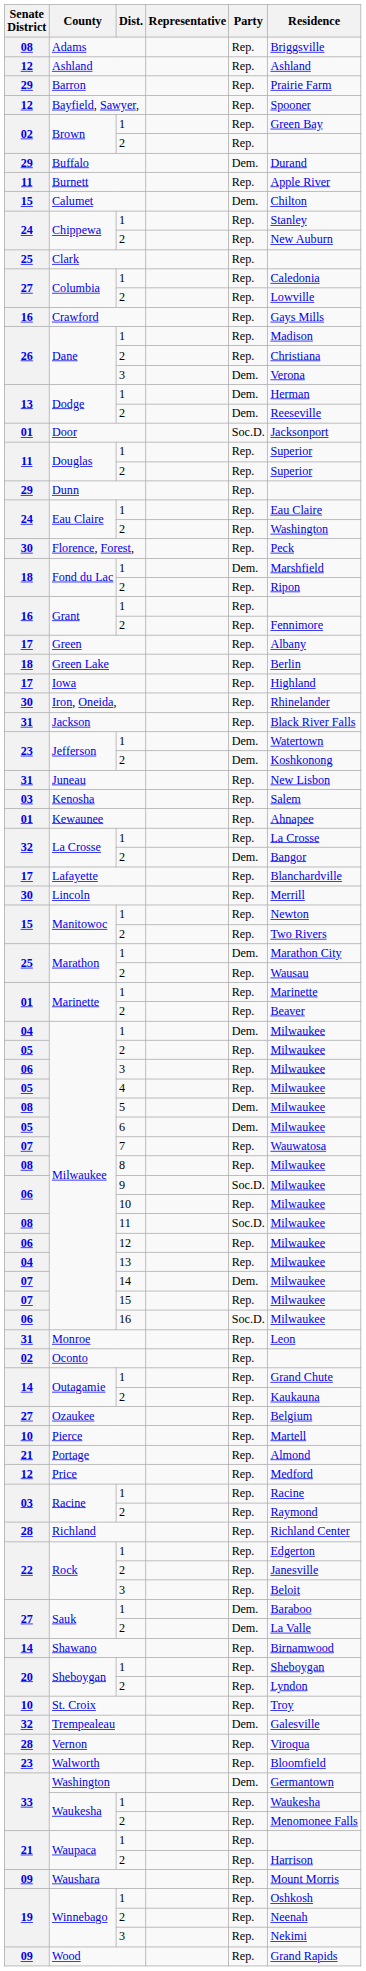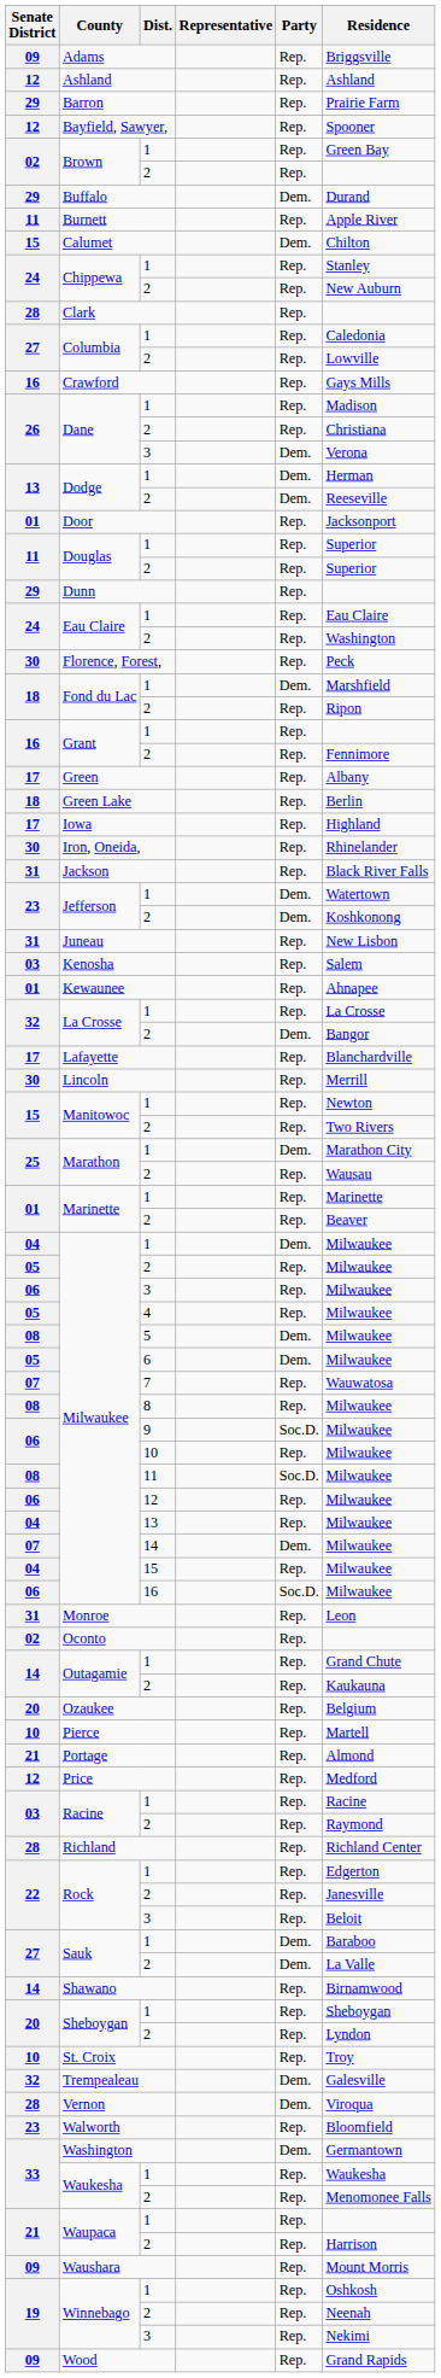 <table class="wikitable sortable">
 <tr>
 <th>Senate<br>District</th>
 <th>County</th>
 <th>Dist.</th>
 <th>Representative</th>
 <th>Party</th>
 <th>Residence</th>
 </tr>
 <tr>
-<th><a href='#'>08</a></th>
+<th><a href='#'>09</a></th>
 <td text-align="left" colspan="2"><a href='#'>Adams</a> </td>
 <td></td>
 <td>Rep.</td>
 <td><a href='#'>Briggsville</a></td>
 </tr>
 <tr>
 <th><a href='#'>12</a></th>
 <td text-align="left" colspan="2"><a href='#'>Ashland</a></td>
 <td></td>
 <td>Rep.</td>
 <td><a href='#'>Ashland</a></td>
 </tr>
 <tr>
 <th><a href='#'>29</a></th>
 <td text-align="left" colspan="2"><a href='#'>Barron</a></td>
 <td></td>
 <td>Rep.</td>
 <td><a href='#'>Prairie Farm</a></td>
 </tr>
 <tr>
 <th><a href='#'>12</a></th>
 <td text-align="left" colspan="2"><a href='#'>Bayfield</a>, <a href='#'>Sawyer</a>, </td>
 <td></td>
 <td>Rep.</td>
 <td><a href='#'>Spooner</a></td>
 </tr>
 <tr>
 <th rowspan="2"><a href='#'>02</a></th>
 <td text-align="left" rowspan="2"><a href='#'>Brown</a></td>
 <td>1</td>
 <td></td>
 <td>Rep.</td>
 <td><a href='#'>Green Bay</a></td>
 </tr>
 <tr>
 <td>2</td>
 <td></td>
 <td>Rep.</td>
 <td></td>
 </tr>
 <tr>
 <th><a href='#'>29</a></th>
 <td text-align="left" colspan="2"><a href='#'>Buffalo</a> </td>
 <td></td>
 <td>Dem.</td>
 <td><a href='#'>Durand</a></td>
 </tr>
 <tr>
 <th><a href='#'>11</a></th>
 <td text-align="left" colspan="2"><a href='#'>Burnett</a> </td>
 <td></td>
 <td>Rep.</td>
 <td><a href='#'>Apple River</a></td>
 </tr>
 <tr>
 <th><a href='#'>15</a></th>
 <td text-align="left" colspan="2"><a href='#'>Calumet</a></td>
 <td></td>
 <td>Dem.</td>
 <td><a href='#'>Chilton</a></td>
 </tr>
 <tr>
 <th rowspan="2"><a href='#'>24</a></th>
 <td text-align="left" rowspan="2"><a href='#'>Chippewa</a> </td>
 <td>1</td>
 <td></td>
 <td>Rep.</td>
 <td><a href='#'>Stanley</a></td>
 </tr>
 <tr>
 <td>2</td>
 <td></td>
 <td>Rep.</td>
 <td><a href='#'>New Auburn</a></td>
 </tr>
 <tr>
-<th><a href='#'>25</a></th>
+<th><a href='#'>28</a></th>
 <td text-align="left" colspan="2"><a href='#'>Clark</a></td>
 <td></td>
 <td>Rep.</td>
 <td></td>
 </tr>
 <tr>
 <th rowspan="2"><a href='#'>27</a></th>
 <td text-align="left" rowspan="2"><a href='#'>Columbia</a></td>
 <td>1</td>
 <td></td>
 <td>Rep.</td>
 <td><a href='#'>Caledonia</a></td>
 </tr>
 <tr>
 <td>2</td>
 <td></td>
 <td>Rep.</td>
 <td><a href='#'>Lowville</a></td>
 </tr>
 <tr>
 <th><a href='#'>16</a></th>
 <td text-align="left" colspan="2"><a href='#'>Crawford</a></td>
 <td></td>
 <td>Rep.</td>
 <td><a href='#'>Gays Mills</a></td>
 </tr>
 <tr>
 <th rowspan="3"><a href='#'>26</a></th>
 <td text-align="left" rowspan="3"><a href='#'>Dane</a></td>
 <td>1</td>
 <td></td>
 <td>Rep.</td>
 <td><a href='#'>Madison</a></td>
 </tr>
 <tr>
 <td>2</td>
 <td></td>
 <td>Rep.</td>
 <td><a href='#'>Christiana</a></td>
 </tr>
 <tr>
 <td>3</td>
 <td></td>
 <td>Dem.</td>
 <td><a href='#'>Verona</a></td>
 </tr>
 <tr>
 <th rowspan="2"><a href='#'>13</a></th>
 <td text-align="left" rowspan="2"><a href='#'>Dodge</a></td>
 <td>1</td>
 <td></td>
 <td>Dem.</td>
 <td><a href='#'>Herman</a></td>
 </tr>
 <tr>
 <td>2</td>
 <td></td>
 <td>Dem.</td>
 <td><a href='#'>Reeseville</a></td>
 </tr>
 <tr>
 <th><a href='#'>01</a></th>
 <td text-align="left" colspan="2"><a href='#'>Door</a></td>
 <td></td>
-<td>Soc.D.</td>
+<td>Rep.</td>
 <td><a href='#'>Jacksonport</a></td>
 </tr>
 <tr>
 <th rowspan="2"><a href='#'>11</a></th>
 <td text-align="left" rowspan="2"><a href='#'>Douglas</a></td>
 <td>1</td>
 <td></td>
 <td>Rep.</td>
 <td><a href='#'>Superior</a></td>
 </tr>
 <tr>
 <td>2</td>
 <td></td>
 <td>Rep.</td>
 <td><a href='#'>Superior</a></td>
 </tr>
 <tr>
 <th><a href='#'>29</a></th>
 <td text-align="left" colspan="2"><a href='#'>Dunn</a></td>
 <td></td>
 <td>Rep.</td>
 <td></td>
 </tr>
 <tr>
 <th rowspan="2"><a href='#'>24</a></th>
 <td rowspan="2" text-align="left"><a href='#'>Eau Claire</a></td>
 <td>1</td>
 <td></td>
 <td>Rep.</td>
 <td><a href='#'>Eau Claire</a></td>
 </tr>
 <tr>
 <td>2</td>
 <td></td>
 <td>Rep.</td>
 <td><a href='#'>Washington</a></td>
 </tr>
 <tr>
 <th><a href='#'>30</a></th>
 <td text-align="left" colspan="2"><a href='#'>Florence</a>, <a href='#'>Forest</a>, </td>
 <td></td>
 <td>Rep.</td>
 <td><a href='#'>Peck</a></td>
 </tr>
 <tr>
 <th rowspan="2"><a href='#'>18</a></th>
 <td text-align="left" rowspan="2"><a href='#'>Fond du Lac</a></td>
 <td>1</td>
 <td></td>
 <td>Dem.</td>
 <td><a href='#'>Marshfield</a></td>
 </tr>
 <tr>
 <td>2</td>
 <td></td>
 <td>Rep.</td>
 <td><a href='#'>Ripon</a></td>
 </tr>
 <tr>
 <th rowspan="2"><a href='#'>16</a></th>
 <td text-align="left" rowspan="2"><a href='#'>Grant</a></td>
 <td>1</td>
 <td></td>
 <td>Rep.</td>
 <td></td>
 </tr>
 <tr>
 <td>2</td>
 <td></td>
 <td>Rep.</td>
 <td><a href='#'>Fennimore</a></td>
 </tr>
 <tr>
 <th><a href='#'>17</a></th>
 <td text-align="left" colspan="2"><a href='#'>Green</a></td>
 <td></td>
 <td>Rep.</td>
 <td><a href='#'>Albany</a></td>
 </tr>
 <tr>
 <th><a href='#'>18</a></th>
 <td text-align="left" colspan="2"><a href='#'>Green Lake</a></td>
 <td></td>
 <td>Rep.</td>
 <td><a href='#'>Berlin</a></td>
 </tr>
 <tr>
 <th><a href='#'>17</a></th>
 <td text-align="left" colspan="2"><a href='#'>Iowa</a></td>
 <td></td>
 <td>Rep.</td>
 <td><a href='#'>Highland</a></td>
 </tr>
 <tr>
 <th><a href='#'>30</a></th>
 <td text-align="left" colspan="2"><a href='#'>Iron</a>, <a href='#'>Oneida</a>, </td>
 <td></td>
 <td>Rep.</td>
 <td><a href='#'>Rhinelander</a></td>
 </tr>
 <tr>
 <th><a href='#'>31</a></th>
 <td text-align="left" colspan="2"><a href='#'>Jackson</a></td>
 <td></td>
 <td>Rep.</td>
 <td><a href='#'>Black River Falls</a></td>
 </tr>
 <tr>
 <th rowspan="2"><a href='#'>23</a></th>
 <td text-align="left" rowspan="2"><a href='#'>Jefferson</a></td>
 <td>1</td>
 <td></td>
 <td>Dem.</td>
 <td><a href='#'>Watertown</a></td>
 </tr>
 <tr>
 <td>2</td>
 <td></td>
 <td>Dem.</td>
 <td><a href='#'>Koshkonong</a></td>
 </tr>
 <tr>
 <th><a href='#'>31</a></th>
 <td text-align="left" colspan="2"><a href='#'>Juneau</a></td>
 <td></td>
 <td>Rep.</td>
 <td><a href='#'>New Lisbon</a></td>
 </tr>
 <tr>
 <th><a href='#'>03</a></th>
 <td text-align="left" colspan="2"><a href='#'>Kenosha</a></td>
 <td></td>
 <td>Rep.</td>
 <td><a href='#'>Salem</a></td>
 </tr>
 <tr>
 <th><a href='#'>01</a></th>
 <td text-align="left" colspan="2"><a href='#'>Kewaunee</a></td>
 <td></td>
 <td>Rep.</td>
 <td><a href='#'>Ahnapee</a></td>
 </tr>
 <tr>
 <th rowspan="2"><a href='#'>32</a></th>
 <td text-align="left" rowspan="2"><a href='#'>La Crosse</a></td>
 <td>1</td>
 <td></td>
 <td>Rep.</td>
 <td><a href='#'>La Crosse</a></td>
 </tr>
 <tr>
 <td>2</td>
 <td></td>
 <td>Dem.</td>
 <td><a href='#'>Bangor</a></td>
 </tr>
 <tr>
 <th><a href='#'>17</a></th>
 <td text-align="left" colspan="2"><a href='#'>Lafayette</a></td>
 <td></td>
 <td>Rep.</td>
 <td><a href='#'>Blanchardville</a></td>
 </tr>
 <tr>
 <th><a href='#'>30</a></th>
 <td text-align="left" colspan="2"><a href='#'>Lincoln</a></td>
 <td></td>
 <td>Rep.</td>
 <td><a href='#'>Merrill</a></td>
 </tr>
 <tr>
 <th rowspan="2"><a href='#'>15</a></th>
 <td text-align="left" rowspan="2"><a href='#'>Manitowoc</a></td>
 <td>1</td>
 <td></td>
 <td>Rep.</td>
 <td><a href='#'>Newton</a></td>
 </tr>
 <tr>
 <td>2</td>
 <td></td>
 <td>Rep.</td>
 <td><a href='#'>Two Rivers</a></td>
 </tr>
 <tr>
 <th rowspan="2"><a href='#'>25</a></th>
 <td text-align="left" rowspan="2"><a href='#'>Marathon</a></td>
 <td>1</td>
 <td></td>
 <td>Dem.</td>
 <td><a href='#'>Marathon City</a></td>
 </tr>
 <tr>
 <td>2</td>
 <td></td>
 <td>Rep.</td>
 <td><a href='#'>Wausau</a></td>
 </tr>
 <tr>
 <th rowspan="2"><a href='#'>01</a></th>
 <td text-align="left" rowspan="2"><a href='#'>Marinette</a></td>
 <td>1</td>
 <td></td>
 <td>Rep.</td>
 <td><a href='#'>Marinette</a></td>
 </tr>
 <tr>
 <td>2</td>
 <td></td>
 <td>Rep.</td>
 <td><a href='#'>Beaver</a></td>
 </tr>
 <tr>
 <th><a href='#'>04</a></th>
 <td text-align="left" rowspan="16"><a href='#'>Milwaukee</a></td>
 <td>1</td>
 <td></td>
 <td>Dem.</td>
 <td><a href='#'>Milwaukee</a></td>
 </tr>
 <tr>
 <th><a href='#'>05</a></th>
 <td>2</td>
 <td></td>
 <td>Rep.</td>
 <td><a href='#'>Milwaukee</a></td>
 </tr>
 <tr>
 <th><a href='#'>06</a></th>
 <td>3</td>
 <td></td>
 <td>Rep.</td>
 <td><a href='#'>Milwaukee</a></td>
 </tr>
 <tr>
 <th><a href='#'>05</a></th>
 <td>4</td>
 <td></td>
 <td>Rep.</td>
 <td><a href='#'>Milwaukee</a></td>
 </tr>
 <tr>
 <th><a href='#'>08</a></th>
 <td>5</td>
 <td></td>
 <td>Dem.</td>
 <td><a href='#'>Milwaukee</a></td>
 </tr>
 <tr>
 <th><a href='#'>05</a></th>
 <td>6</td>
 <td></td>
 <td>Dem.</td>
 <td><a href='#'>Milwaukee</a></td>
 </tr>
 <tr>
 <th><a href='#'>07</a></th>
 <td>7</td>
 <td></td>
 <td>Rep.</td>
 <td><a href='#'>Wauwatosa</a></td>
 </tr>
 <tr>
 <th><a href='#'>08</a></th>
 <td>8</td>
 <td></td>
 <td>Rep.</td>
 <td><a href='#'>Milwaukee</a></td>
 </tr>
 <tr>
 <th rowspan="2"><a href='#'>06</a></th>
 <td>9</td>
 <td></td>
 <td>Soc.D.</td>
 <td><a href='#'>Milwaukee</a></td>
 </tr>
 <tr>
 <td>10</td>
 <td></td>
 <td>Rep.</td>
 <td><a href='#'>Milwaukee</a></td>
 </tr>
 <tr>
 <th><a href='#'>08</a></th>
 <td>11</td>
 <td></td>
 <td>Soc.D.</td>
 <td><a href='#'>Milwaukee</a></td>
 </tr>
 <tr>
 <th><a href='#'>06</a></th>
 <td>12</td>
 <td></td>
 <td>Rep.</td>
 <td><a href='#'>Milwaukee</a></td>
 </tr>
 <tr>
 <th><a href='#'>04</a></th>
 <td>13</td>
 <td></td>
 <td>Rep.</td>
 <td><a href='#'>Milwaukee</a></td>
 </tr>
 <tr>
 <th><a href='#'>07</a></th>
 <td>14</td>
 <td></td>
 <td>Dem.</td>
 <td><a href='#'>Milwaukee</a></td>
 </tr>
 <tr>
-<th><a href='#'>07</a></th>
+<th><a href='#'>04</a></th>
 <td>15</td>
 <td></td>
 <td>Rep.</td>
 <td><a href='#'>Milwaukee</a></td>
 </tr>
 <tr>
 <th><a href='#'>06</a></th>
 <td>16</td>
 <td></td>
 <td>Soc.D.</td>
 <td><a href='#'>Milwaukee</a></td>
 </tr>
 <tr>
 <th><a href='#'>31</a></th>
 <td text-align="left" colspan="2"><a href='#'>Monroe</a></td>
 <td></td>
 <td>Rep.</td>
 <td><a href='#'>Leon</a></td>
 </tr>
 <tr>
 <th><a href='#'>02</a></th>
 <td text-align="left" colspan="2"><a href='#'>Oconto</a></td>
 <td></td>
 <td>Rep.</td>
 <td></td>
 </tr>
 <tr>
 <th rowspan="2"><a href='#'>14</a></th>
 <td text-align="left" rowspan="2"><a href='#'>Outagamie</a></td>
 <td>1</td>
 <td></td>
 <td>Rep.</td>
 <td><a href='#'>Grand Chute</a></td>
 </tr>
 <tr>
 <td>2</td>
 <td></td>
 <td>Rep.</td>
 <td><a href='#'>Kaukauna</a></td>
 </tr>
 <tr>
-<th><a href='#'>27</a></th>
+<th><a href='#'>20</a></th>
 <td text-align="left" colspan="2"><a href='#'>Ozaukee</a></td>
 <td></td>
 <td>Rep.</td>
 <td><a href='#'>Belgium</a></td>
 </tr>
 <tr>
 <th><a href='#'>10</a></th>
 <td text-align="left" colspan="2"><a href='#'>Pierce</a></td>
 <td></td>
 <td>Rep.</td>
 <td><a href='#'>Martell</a></td>
 </tr>
 <tr>
 <th><a href='#'>21</a></th>
 <td text-align="left" colspan="2"><a href='#'>Portage</a></td>
 <td></td>
 <td>Rep.</td>
 <td><a href='#'>Almond</a></td>
 </tr>
 <tr>
 <th><a href='#'>12</a></th>
 <td text-align="left" colspan="2"><a href='#'>Price</a> </td>
 <td></td>
 <td>Rep.</td>
 <td><a href='#'>Medford</a></td>
 </tr>
 <tr>
 <th rowspan="2"><a href='#'>03</a></th>
 <td text-align="left" rowspan="2"><a href='#'>Racine</a></td>
 <td>1</td>
 <td></td>
 <td>Rep.</td>
 <td><a href='#'>Racine</a></td>
 </tr>
 <tr>
 <td>2</td>
 <td></td>
 <td>Rep.</td>
 <td><a href='#'>Raymond</a></td>
 </tr>
 <tr>
 <th><a href='#'>28</a></th>
 <td text-align="left" colspan="2"><a href='#'>Richland</a></td>
 <td></td>
 <td>Rep.</td>
 <td><a href='#'>Richland Center</a></td>
 </tr>
 <tr>
 <th rowspan="3"><a href='#'>22</a></th>
 <td text-align="left" rowspan="3"><a href='#'>Rock</a></td>
 <td>1</td>
 <td></td>
 <td>Rep.</td>
 <td><a href='#'>Edgerton</a></td>
 </tr>
 <tr>
 <td>2</td>
 <td></td>
 <td>Rep.</td>
 <td><a href='#'>Janesville</a></td>
 </tr>
 <tr>
 <td>3</td>
 <td></td>
 <td>Rep.</td>
 <td><a href='#'>Beloit</a></td>
 </tr>
 <tr>
 <th rowspan="2"><a href='#'>27</a></th>
 <td text-align="left" rowspan="2"><a href='#'>Sauk</a></td>
 <td>1</td>
 <td></td>
 <td>Dem.</td>
 <td><a href='#'>Baraboo</a></td>
 </tr>
 <tr>
 <td>2</td>
 <td></td>
 <td>Dem.</td>
 <td><a href='#'>La Valle</a></td>
 </tr>
 <tr>
 <th><a href='#'>14</a></th>
 <td text-align="left" colspan="2"><a href='#'>Shawano</a></td>
 <td></td>
 <td>Rep.</td>
 <td><a href='#'>Birnamwood</a></td>
 </tr>
 <tr>
 <th rowspan="2"><a href='#'>20</a></th>
 <td text-align="left" rowspan="2"><a href='#'>Sheboygan</a></td>
 <td>1</td>
 <td></td>
 <td>Rep.</td>
 <td><a href='#'>Sheboygan</a></td>
 </tr>
 <tr>
 <td>2</td>
 <td></td>
 <td>Rep.</td>
 <td><a href='#'>Lyndon</a></td>
 </tr>
 <tr>
 <th><a href='#'>10</a></th>
 <td text-align="left" colspan="2"><a href='#'>St. Croix</a></td>
 <td></td>
 <td>Rep.</td>
 <td><a href='#'>Troy</a></td>
 </tr>
 <tr>
 <th><a href='#'>32</a></th>
 <td text-align="left" colspan="2"><a href='#'>Trempealeau</a></td>
 <td></td>
 <td>Dem.</td>
 <td><a href='#'>Galesville</a></td>
 </tr>
 <tr>
 <th><a href='#'>28</a></th>
 <td text-align="left" colspan="2"><a href='#'>Vernon</a></td>
 <td></td>
-<td>Rep.</td>
+<td>Dem.</td>
 <td><a href='#'>Viroqua</a></td>
 </tr>
 <tr>
 <th><a href='#'>23</a></th>
 <td text-align="left" colspan="2"><a href='#'>Walworth</a></td>
 <td></td>
 <td>Rep.</td>
 <td><a href='#'>Bloomfield</a></td>
 </tr>
 <tr>
 <th rowspan="3"><a href='#'>33</a></th>
 <td text-align="left" colspan="2"><a href='#'>Washington</a></td>
 <td></td>
 <td>Dem.</td>
 <td><a href='#'>Germantown</a></td>
 </tr>
 <tr>
 <td text-align="left" rowspan="2"><a href='#'>Waukesha</a></td>
 <td>1</td>
 <td></td>
 <td>Rep.</td>
 <td><a href='#'>Waukesha</a></td>
 </tr>
 <tr>
 <td>2</td>
 <td></td>
 <td>Rep.</td>
 <td><a href='#'>Menomonee Falls</a></td>
 </tr>
 <tr>
 <th rowspan="2"><a href='#'>21</a></th>
 <td text-align="left" rowspan="2"><a href='#'>Waupaca</a></td>
 <td>1</td>
 <td></td>
 <td>Rep.</td>
 <td></td>
 </tr>
 <tr>
 <td>2</td>
 <td></td>
 <td>Rep.</td>
 <td><a href='#'>Harrison</a></td>
 </tr>
 <tr>
 <th><a href='#'>09</a></th>
 <td text-align="left" colspan="2"><a href='#'>Waushara</a></td>
 <td></td>
 <td>Rep.</td>
 <td><a href='#'>Mount Morris</a></td>
 </tr>
 <tr>
 <th rowspan="3"><a href='#'>19</a></th>
 <td text-align="left" rowspan="3"><a href='#'>Winnebago</a></td>
 <td>1</td>
 <td></td>
 <td>Rep.</td>
 <td><a href='#'>Oshkosh</a></td>
 </tr>
 <tr>
 <td>2</td>
 <td></td>
 <td>Rep.</td>
 <td><a href='#'>Neenah</a></td>
 </tr>
 <tr>
 <td>3</td>
 <td></td>
 <td>Rep.</td>
 <td><a href='#'>Nekimi</a></td>
 </tr>
 <tr>
 <th><a href='#'>09</a></th>
 <td text-align="left" colspan="2"><a href='#'>Wood</a></td>
 <td></td>
 <td>Rep.</td>
 <td><a href='#'>Grand Rapids</a></td>
 </tr>
 </table>
